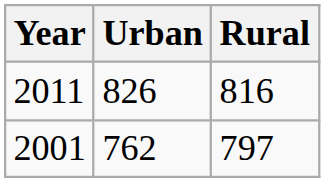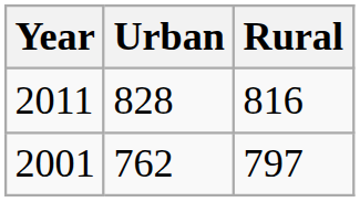 <table class="wikitable sortable">
 <tr>
 <th>Year</th>
 <th>Urban</th>
 <th>Rural</th>
 </tr>
 <tr>
 <td>2011</td>
-<td>826</td>
+<td>828</td>
 <td>816</td>
 </tr>
 <tr>
 <td>2001</td>
 <td>762</td>
 <td>797</td>
 </tr>
 </table>
